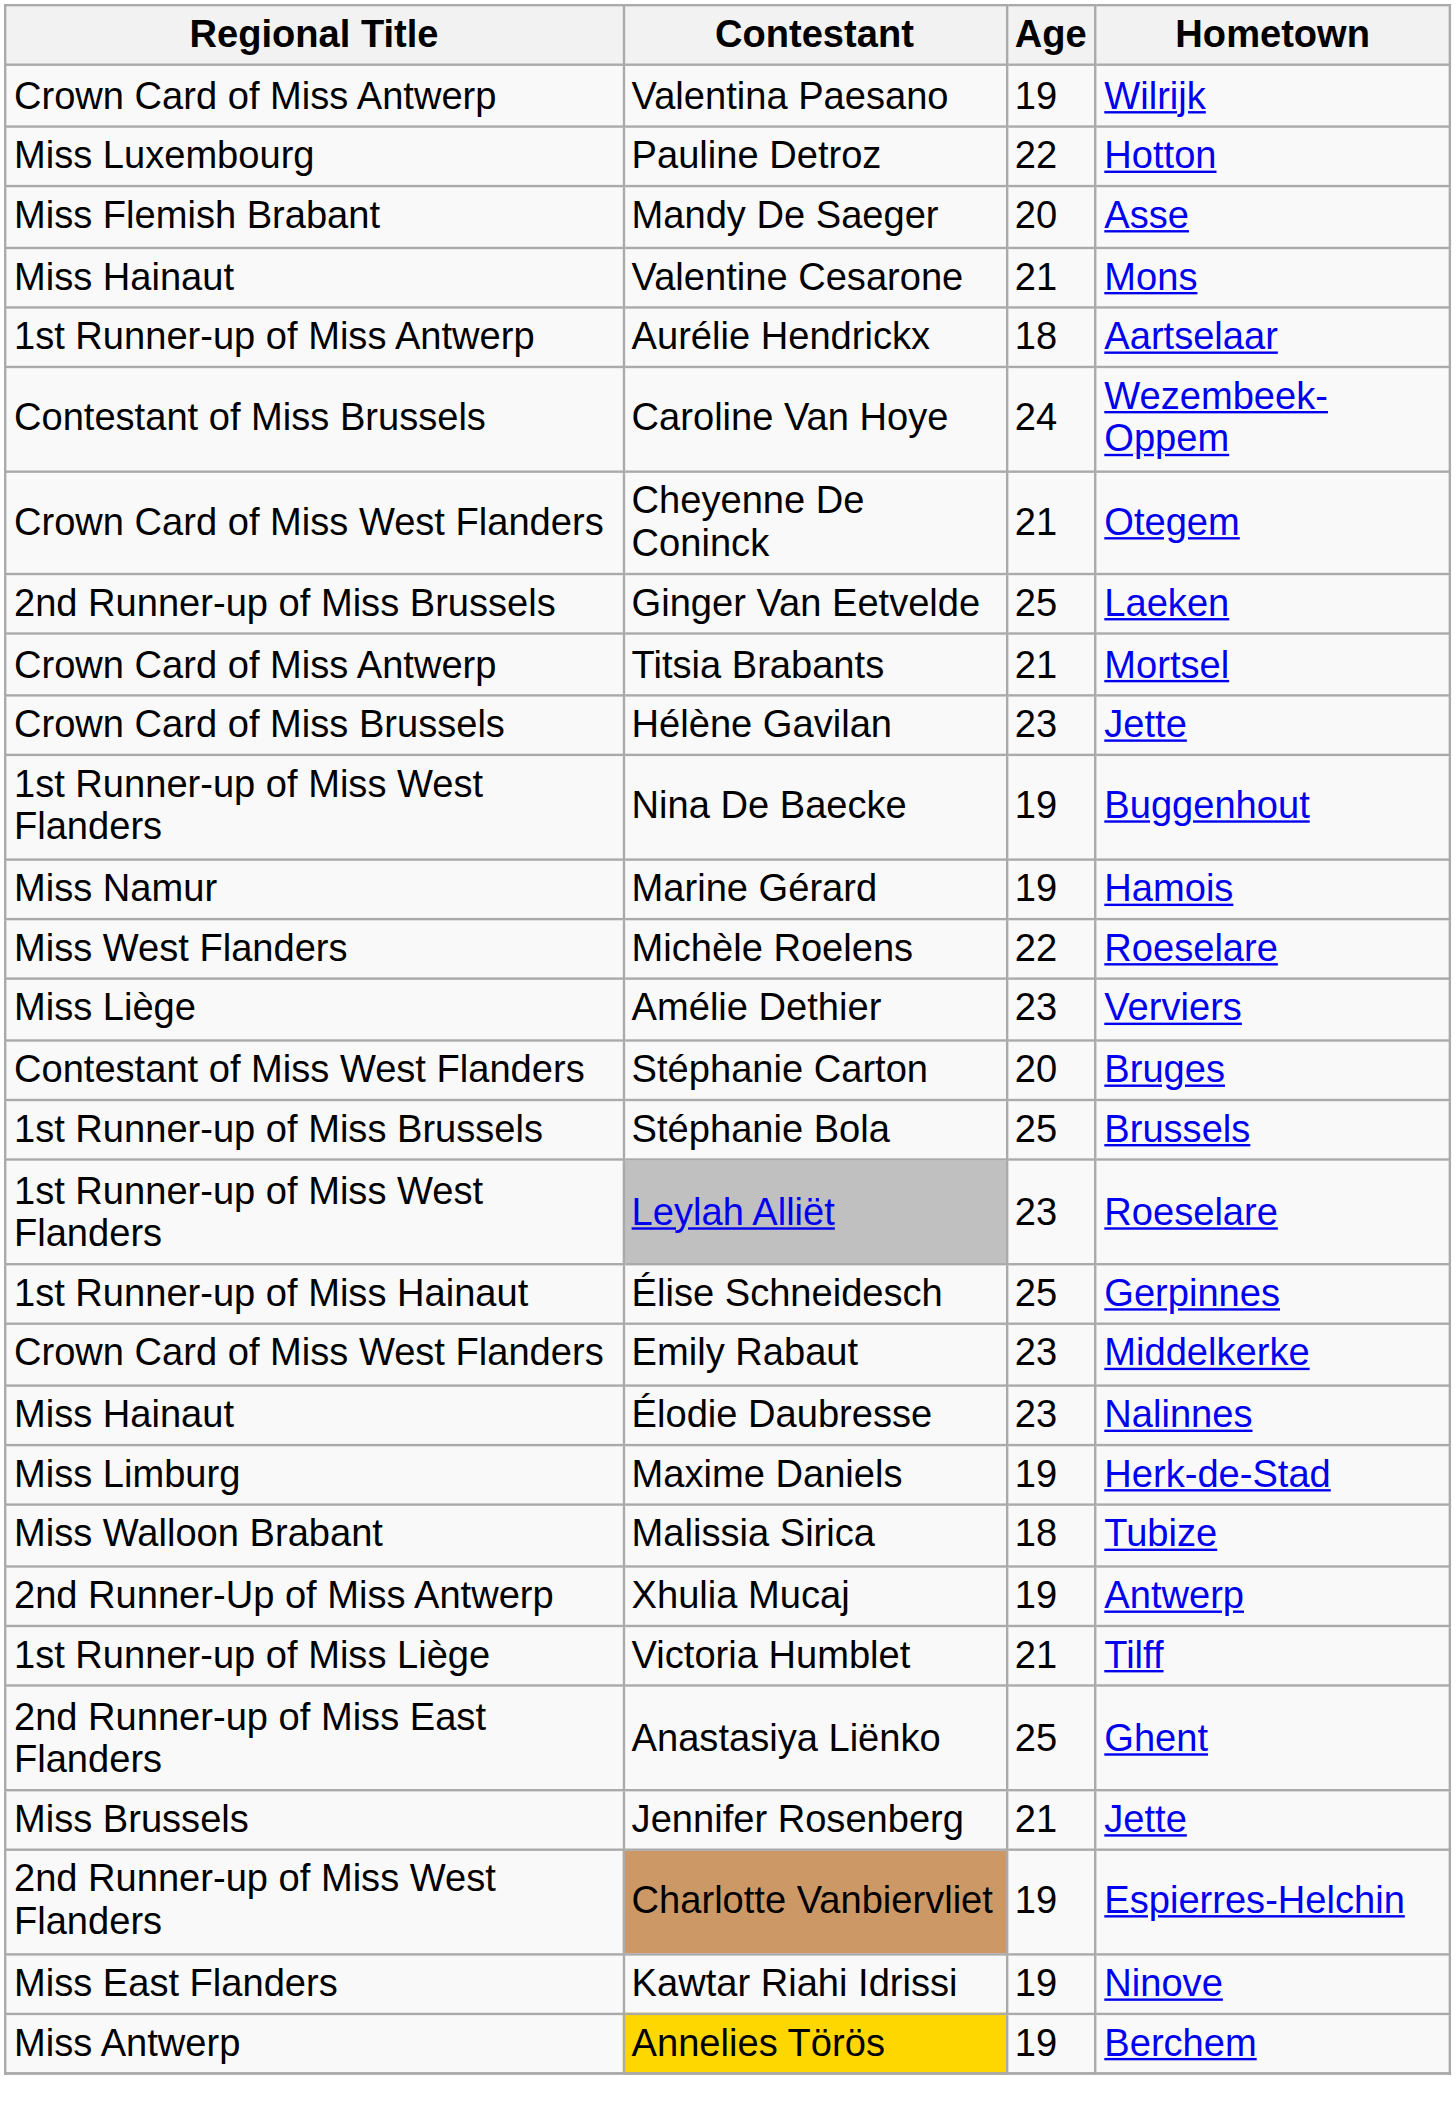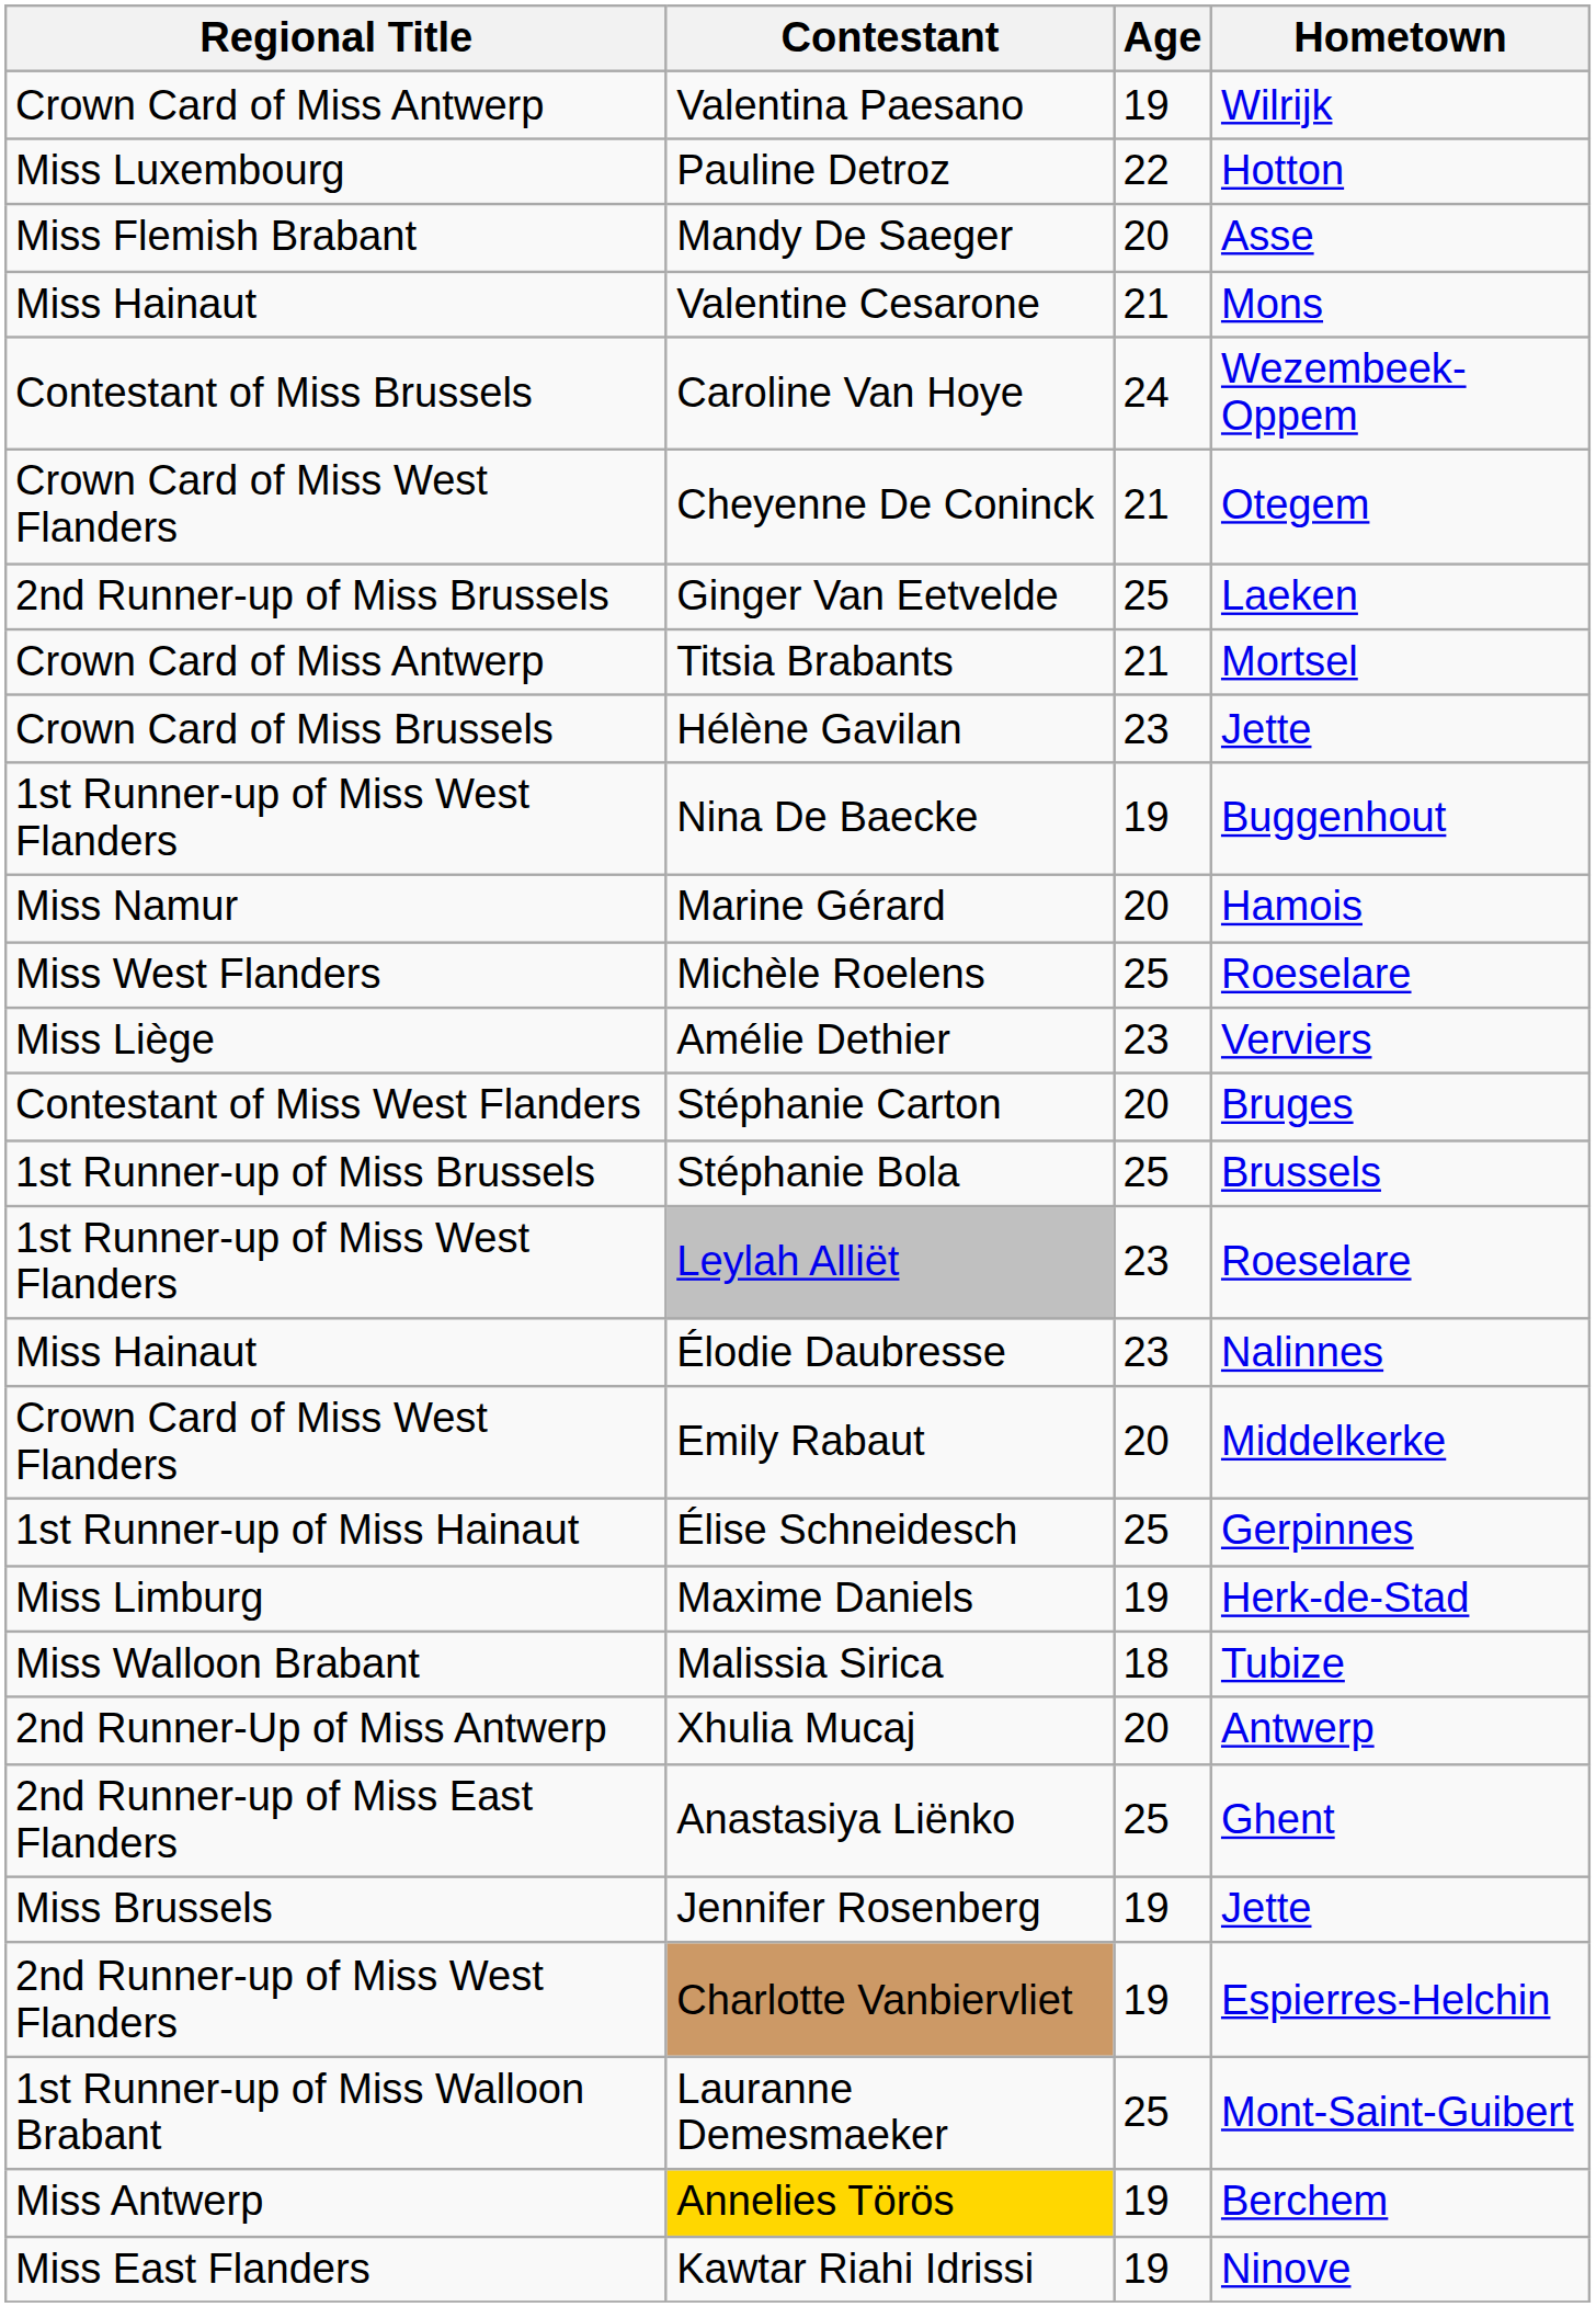 <table class="sortable wikitable">
 <tr>
 <th>Regional Title</th>
 <th>Contestant</th>
 <th>Age</th>
 <th>Hometown</th>
 </tr>
 <tr>
 <td>Crown Card of Miss Antwerp</td>
 <td>Valentina Paesano</td>
 <td>19</td>
 <td><a href='#'>Wilrijk</a></td>
 </tr>
 <tr>
 <td>Miss Luxembourg</td>
 <td>Pauline Detroz</td>
 <td>22</td>
 <td><a href='#'>Hotton</a></td>
 </tr>
 <tr>
 <td>Miss Flemish Brabant</td>
 <td>Mandy De Saeger</td>
 <td>20</td>
 <td><a href='#'>Asse</a></td>
 </tr>
 <tr>
 <td>Miss Hainaut</td>
 <td>Valentine Cesarone</td>
 <td>21</td>
 <td><a href='#'>Mons</a></td>
-</tr>
-<tr>
-<td>1st Runner-up of Miss Antwerp</td>
-<td>Aurélie Hendrickx</td>
-<td>18</td>
-<td><a href='#'>Aartselaar</a></td>
 </tr>
 <tr>
 <td>Contestant of Miss Brussels</td>
 <td>Caroline Van Hoye</td>
 <td>24</td>
 <td><a href='#'>Wezembeek-Oppem</a></td>
 </tr>
 <tr>
 <td>Crown Card of Miss West Flanders</td>
 <td>Cheyenne De Coninck</td>
 <td>21</td>
 <td><a href='#'>Otegem</a></td>
 </tr>
 <tr>
 <td>2nd Runner-up of Miss Brussels</td>
 <td>Ginger Van Eetvelde</td>
 <td>25</td>
 <td><a href='#'>Laeken</a></td>
 </tr>
 <tr>
 <td>Crown Card of Miss Antwerp</td>
 <td>Titsia Brabants</td>
 <td>21</td>
 <td><a href='#'>Mortsel</a></td>
 </tr>
 <tr>
 <td>Crown Card of Miss Brussels</td>
 <td>Hélène Gavilan</td>
 <td>23</td>
 <td><a href='#'>Jette</a></td>
 </tr>
 <tr>
 <td>1st Runner-up of Miss West Flanders</td>
 <td>Nina De Baecke</td>
 <td>19</td>
 <td><a href='#'>Buggenhout</a></td>
 </tr>
 <tr>
 <td>Miss Namur</td>
 <td>Marine Gérard</td>
-<td>19</td>
+<td>20</td>
 <td><a href='#'>Hamois</a></td>
 </tr>
 <tr>
 <td>Miss West Flanders</td>
 <td>Michèle Roelens</td>
-<td>22</td>
+<td>25</td>
 <td><a href='#'>Roeselare</a></td>
 </tr>
 <tr>
 <td>Miss Liège</td>
 <td>Amélie Dethier</td>
 <td>23</td>
 <td><a href='#'>Verviers</a></td>
 </tr>
 <tr>
 <td>Contestant of Miss West Flanders</td>
 <td>Stéphanie Carton</td>
 <td>20</td>
 <td><a href='#'>Bruges</a></td>
 </tr>
 <tr>
 <td>1st Runner-up of Miss Brussels</td>
 <td>Stéphanie Bola</td>
 <td>25</td>
 <td><a href='#'>Brussels</a></td>
 </tr>
 <tr>
 <td>1st Runner-up of Miss West Flanders</td>
 <td bgcolor="silver"><a href='#'>Leylah Alliët</a></td>
 <td>23</td>
 <td><a href='#'>Roeselare</a></td>
 </tr>
 <tr>
+<td>Miss Hainaut</td>
+<td>Élodie Daubresse</td>
+<td>23</td>
+<td><a href='#'>Nalinnes</a></td>
+</tr>
+<tr>
+<td>Crown Card of Miss West Flanders</td>
+<td>Emily Rabaut</td>
+<td>20</td>
+<td><a href='#'>Middelkerke</a></td>
+</tr>
+<tr>
 <td>1st Runner-up of Miss Hainaut</td>
 <td>Élise Schneidesch</td>
 <td>25</td>
 <td><a href='#'>Gerpinnes</a></td>
-</tr>
-<tr>
-<td>Crown Card of Miss West Flanders</td>
-<td>Emily Rabaut</td>
-<td>23</td>
-<td><a href='#'>Middelkerke</a></td>
-</tr>
-<tr>
-<td>Miss Hainaut</td>
-<td>Élodie Daubresse</td>
-<td>23</td>
-<td><a href='#'>Nalinnes</a></td>
 </tr>
 <tr>
 <td>Miss Limburg</td>
 <td>Maxime Daniels</td>
 <td>19</td>
 <td><a href='#'>Herk-de-Stad</a></td>
 </tr>
 <tr>
 <td>Miss Walloon Brabant</td>
 <td>Malissia Sirica</td>
 <td>18</td>
 <td><a href='#'>Tubize</a></td>
 </tr>
 <tr>
 <td>2nd Runner-Up of Miss Antwerp</td>
 <td>Xhulia Mucaj</td>
-<td>19</td>
+<td>20</td>
 <td><a href='#'>Antwerp</a></td>
-</tr>
-<tr>
-<td>1st Runner-up of Miss Liège</td>
-<td>Victoria Humblet</td>
-<td>21</td>
-<td><a href='#'>Tilff</a></td>
 </tr>
 <tr>
 <td>2nd Runner-up of Miss East Flanders</td>
 <td>Anastasiya Liënko</td>
 <td>25</td>
 <td><a href='#'>Ghent</a></td>
 </tr>
 <tr>
 <td>Miss Brussels</td>
 <td>Jennifer Rosenberg</td>
-<td>21</td>
+<td>19</td>
 <td><a href='#'>Jette</a></td>
 </tr>
 <tr>
 <td>2nd Runner-up of Miss West Flanders</td>
 <td bgcolor=#c96>Charlotte Vanbiervliet</td>
 <td>19</td>
 <td><a href='#'>Espierres-Helchin</a></td>
 </tr>
 <tr>
-<td>Miss East Flanders</td>
-<td>Kawtar Riahi Idrissi</td>
-<td>19</td>
-<td><a href='#'>Ninove</a></td>
+<td>1st Runner-up of Miss Walloon Brabant</td>
+<td>Lauranne Demesmaeker</td>
+<td>25</td>
+<td><a href='#'>Mont-Saint-Guibert</a></td>
 </tr>
 <tr>
 <td>Miss Antwerp</td>
 <td bgcolor="gold">Annelies Törös</td>
 <td>19</td>
 <td><a href='#'>Berchem</a></td>
 </tr>
 <tr>
+<td>Miss East Flanders</td>
+<td>Kawtar Riahi Idrissi</td>
+<td>19</td>
+<td><a href='#'>Ninove</a></td>
+</tr>
+<tr>
 </tr>
 </table>
